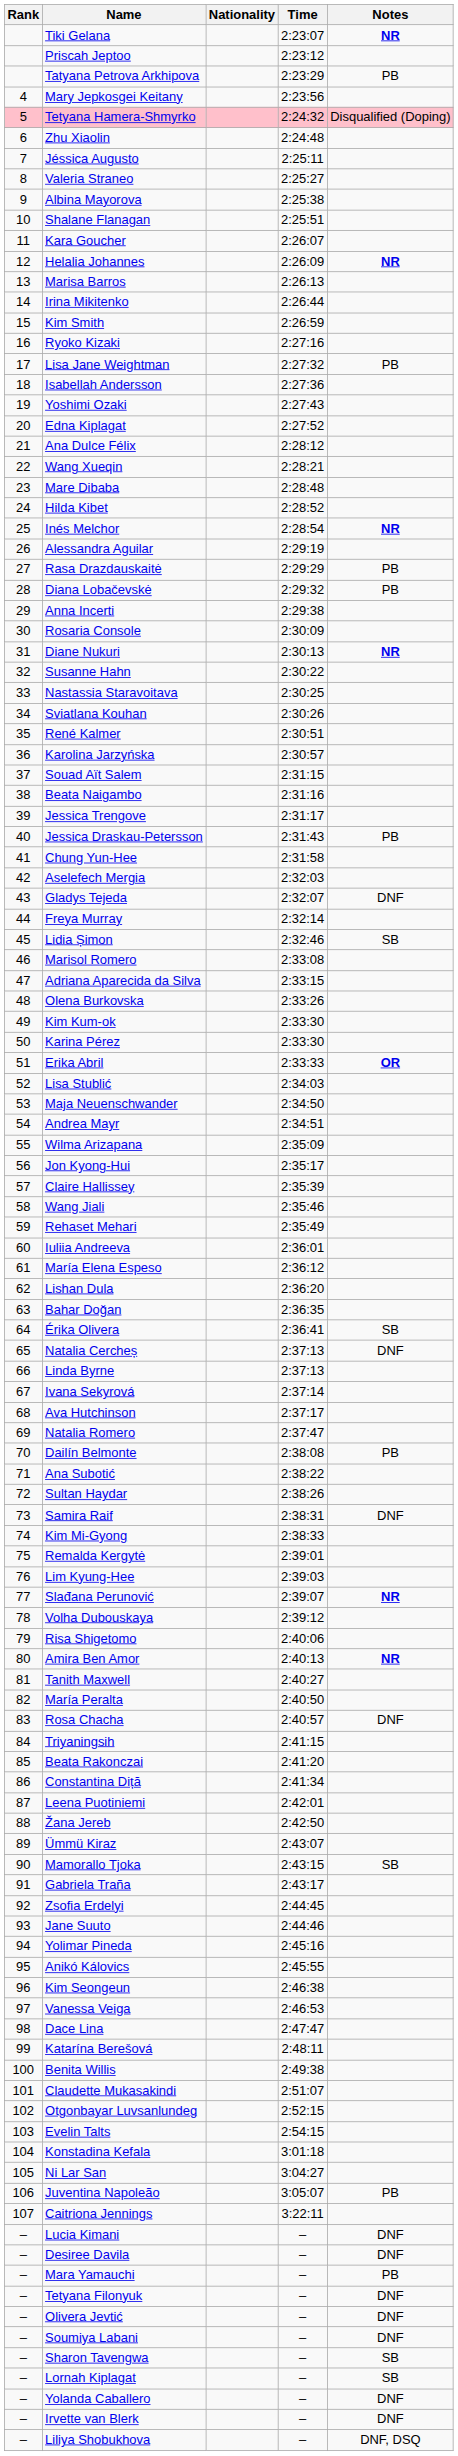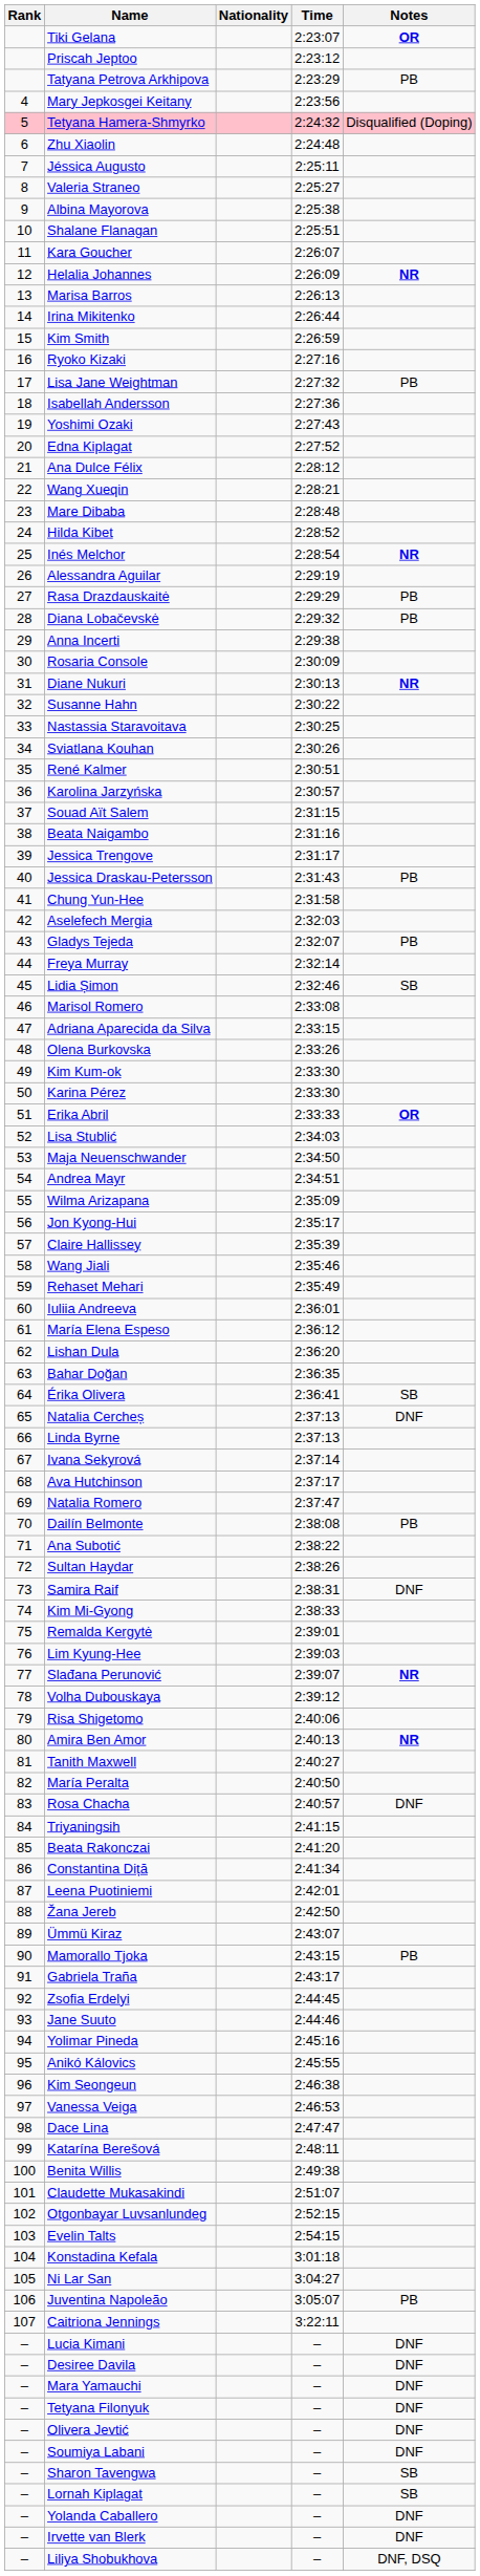 <table class="wikitable sortable" style="text-align:center">
 <tr>
 <th>Rank</th>
 <th>Name</th>
 <th>Nationality</th>
 <th>Time</th>
 <th>Notes</th>
 </tr>
 <tr>
 <td></td>
 <td align=left><a href='#'>Tiki Gelana</a></td>
 <td align=left></td>
 <td>2:23:07</td>
-<td><strong><a href='#'>NR</a></strong></td>
+<td><strong><a href='#'>OR</a></strong></td>
 </tr>
 <tr>
 <td></td>
 <td align=left><a href='#'>Priscah Jeptoo</a></td>
 <td align=left></td>
 <td>2:23:12</td>
 <td></td>
 </tr>
 <tr>
 <td></td>
 <td align=left><a href='#'>Tatyana Petrova Arkhipova</a></td>
 <td align=left></td>
 <td>2:23:29</td>
 <td>PB</td>
 </tr>
 <tr>
 <td>4</td>
 <td align=left><a href='#'>Mary Jepkosgei Keitany</a></td>
 <td align=left></td>
 <td>2:23:56</td>
 <td></td>
 </tr>
 <tr bgcolor=pink>
 <td>5</td>
 <td align=left><a href='#'>Tetyana Hamera-Shmyrko</a></td>
 <td align=left></td>
 <td>2:24:32</td>
 <td>Disqualified (Doping)</td>
 </tr>
 <tr>
 <td>6</td>
 <td align=left><a href='#'>Zhu Xiaolin</a></td>
 <td align=left></td>
 <td>2:24:48</td>
 <td></td>
 </tr>
 <tr>
 <td>7</td>
 <td align=left><a href='#'>Jéssica Augusto</a></td>
 <td align=left></td>
 <td>2:25:11</td>
 <td></td>
 </tr>
 <tr>
 <td>8</td>
 <td align=left><a href='#'>Valeria Straneo</a></td>
 <td align=left></td>
 <td>2:25:27</td>
 <td></td>
 </tr>
 <tr>
 <td>9</td>
 <td align=left><a href='#'>Albina Mayorova</a></td>
 <td align=left></td>
 <td>2:25:38</td>
 <td></td>
 </tr>
 <tr>
 <td>10</td>
 <td align=left><a href='#'>Shalane Flanagan</a></td>
 <td align=left></td>
 <td>2:25:51</td>
 <td></td>
 </tr>
 <tr>
 <td>11</td>
 <td align=left><a href='#'>Kara Goucher</a></td>
 <td align=left></td>
 <td>2:26:07</td>
 <td></td>
 </tr>
 <tr>
 <td>12</td>
 <td align=left><a href='#'>Helalia Johannes</a></td>
 <td align=left></td>
 <td>2:26:09</td>
 <td><strong><a href='#'>NR</a></strong></td>
 </tr>
 <tr>
 <td>13</td>
 <td align=left><a href='#'>Marisa Barros</a></td>
 <td align=left></td>
 <td>2:26:13</td>
 <td></td>
 </tr>
 <tr>
 <td>14</td>
 <td align=left><a href='#'>Irina Mikitenko</a></td>
 <td align=left></td>
 <td>2:26:44</td>
 <td></td>
 </tr>
 <tr>
 <td>15</td>
 <td align=left><a href='#'>Kim Smith</a></td>
 <td align=left></td>
 <td>2:26:59</td>
 <td></td>
 </tr>
 <tr>
 <td>16</td>
 <td align=left><a href='#'>Ryoko Kizaki</a></td>
 <td align=left></td>
 <td>2:27:16</td>
 <td></td>
 </tr>
 <tr>
 <td>17</td>
 <td align=left><a href='#'>Lisa Jane Weightman</a></td>
 <td align=left></td>
 <td>2:27:32</td>
 <td>PB</td>
 </tr>
 <tr>
 <td>18</td>
 <td align=left><a href='#'>Isabellah Andersson</a></td>
 <td align=left></td>
 <td>2:27:36</td>
 <td></td>
 </tr>
 <tr>
 <td>19</td>
 <td align=left><a href='#'>Yoshimi Ozaki</a></td>
 <td align=left></td>
 <td>2:27:43</td>
 <td></td>
 </tr>
 <tr>
 <td>20</td>
 <td align=left><a href='#'>Edna Kiplagat</a></td>
 <td align=left></td>
 <td>2:27:52</td>
 <td></td>
 </tr>
 <tr>
 <td>21</td>
 <td align=left><a href='#'>Ana Dulce Félix</a></td>
 <td align=left></td>
 <td>2:28:12</td>
 <td></td>
 </tr>
 <tr>
 <td>22</td>
 <td align=left><a href='#'>Wang Xueqin</a></td>
 <td align=left></td>
 <td>2:28:21</td>
 <td></td>
 </tr>
 <tr>
 <td>23</td>
 <td align=left><a href='#'>Mare Dibaba</a></td>
 <td align=left></td>
 <td>2:28:48</td>
 <td></td>
 </tr>
 <tr>
 <td>24</td>
 <td align=left><a href='#'>Hilda Kibet</a></td>
 <td align=left></td>
 <td>2:28:52</td>
 <td></td>
 </tr>
 <tr>
 <td>25</td>
 <td align=left><a href='#'>Inés Melchor</a></td>
 <td align=left></td>
 <td>2:28:54</td>
 <td><strong><a href='#'>NR</a></strong></td>
 </tr>
 <tr>
 <td>26</td>
 <td align=left><a href='#'>Alessandra Aguilar</a></td>
 <td align=left></td>
 <td>2:29:19</td>
 <td></td>
 </tr>
 <tr>
 <td>27</td>
 <td align=left><a href='#'>Rasa Drazdauskaitė</a></td>
 <td align=left></td>
 <td>2:29:29</td>
 <td>PB</td>
 </tr>
 <tr>
 <td>28</td>
 <td align=left><a href='#'>Diana Lobačevskė</a></td>
 <td align=left></td>
 <td>2:29:32</td>
 <td>PB</td>
 </tr>
 <tr>
 <td>29</td>
 <td align=left><a href='#'>Anna Incerti</a></td>
 <td align=left></td>
 <td>2:29:38</td>
 <td></td>
 </tr>
 <tr>
 <td>30</td>
 <td align=left><a href='#'>Rosaria Console</a></td>
 <td align=left></td>
 <td>2:30:09</td>
 <td></td>
 </tr>
 <tr>
 <td>31</td>
 <td align=left><a href='#'>Diane Nukuri</a></td>
 <td align=left></td>
 <td>2:30:13</td>
 <td><strong><a href='#'>NR</a></strong></td>
 </tr>
 <tr>
 <td>32</td>
 <td align=left><a href='#'>Susanne Hahn</a></td>
 <td align=left></td>
 <td>2:30:22</td>
 <td></td>
 </tr>
 <tr>
 <td>33</td>
 <td align=left><a href='#'>Nastassia Staravoitava</a></td>
 <td align=left></td>
 <td>2:30:25</td>
 <td></td>
 </tr>
 <tr>
 <td>34</td>
 <td align=left><a href='#'>Sviatlana Kouhan</a></td>
 <td align=left></td>
 <td>2:30:26</td>
 <td></td>
 </tr>
 <tr>
 <td>35</td>
 <td align=left><a href='#'>René Kalmer</a></td>
 <td align=left></td>
 <td>2:30:51</td>
 <td></td>
 </tr>
 <tr>
 <td>36</td>
 <td align=left><a href='#'>Karolina Jarzyńska</a></td>
 <td align=left></td>
 <td>2:30:57</td>
 <td></td>
 </tr>
 <tr>
 <td>37</td>
 <td align=left><a href='#'>Souad Aït Salem</a></td>
 <td align=left></td>
 <td>2:31:15</td>
 <td></td>
 </tr>
 <tr>
 <td>38</td>
 <td align=left><a href='#'>Beata Naigambo</a></td>
 <td align=left></td>
 <td>2:31:16</td>
 <td></td>
 </tr>
 <tr>
 <td>39</td>
 <td align=left><a href='#'>Jessica Trengove</a></td>
 <td align=left></td>
 <td>2:31:17</td>
 <td></td>
 </tr>
 <tr>
 <td>40</td>
 <td align=left><a href='#'>Jessica Draskau-Petersson</a></td>
 <td align=left></td>
 <td>2:31:43</td>
 <td>PB</td>
 </tr>
 <tr>
 <td>41</td>
 <td align=left><a href='#'>Chung Yun-Hee</a></td>
 <td align=left></td>
 <td>2:31:58</td>
 <td></td>
 </tr>
 <tr>
 <td>42</td>
 <td align=left><a href='#'>Aselefech Mergia</a></td>
 <td align=left></td>
 <td>2:32:03</td>
 <td></td>
 </tr>
 <tr>
 <td>43</td>
 <td align=left><a href='#'>Gladys Tejeda</a></td>
 <td align=left></td>
 <td>2:32:07</td>
-<td>DNF</td>
+<td>PB</td>
 </tr>
 <tr>
 <td>44</td>
 <td align=left><a href='#'>Freya Murray</a></td>
 <td align=left></td>
 <td>2:32:14</td>
 <td></td>
 </tr>
 <tr>
 <td>45</td>
 <td align=left><a href='#'>Lidia Șimon</a></td>
 <td align=left></td>
 <td>2:32:46</td>
 <td>SB</td>
 </tr>
 <tr>
 <td>46</td>
 <td align=left><a href='#'>Marisol Romero</a></td>
 <td align=left></td>
 <td>2:33:08</td>
 <td></td>
 </tr>
 <tr>
 <td>47</td>
 <td align=left><a href='#'>Adriana Aparecida da Silva</a></td>
 <td align=left></td>
 <td>2:33:15</td>
 <td></td>
 </tr>
 <tr>
 <td>48</td>
 <td align=left><a href='#'>Olena Burkovska</a></td>
 <td align=left></td>
 <td>2:33:26</td>
 <td></td>
 </tr>
 <tr>
 <td>49</td>
 <td align=left><a href='#'>Kim Kum-ok</a></td>
 <td align=left></td>
 <td>2:33:30</td>
 <td></td>
 </tr>
 <tr>
 <td>50</td>
 <td align=left><a href='#'>Karina Pérez</a></td>
 <td align=left></td>
 <td>2:33:30</td>
 <td></td>
 </tr>
 <tr>
 <td>51</td>
 <td align=left><a href='#'>Erika Abril</a></td>
 <td align=left></td>
 <td>2:33:33</td>
 <td><strong><a href='#'>OR</a></strong></td>
 </tr>
 <tr>
 <td>52</td>
 <td align=left><a href='#'>Lisa Stublić</a></td>
 <td align=left></td>
 <td>2:34:03</td>
 <td></td>
 </tr>
 <tr>
 <td>53</td>
 <td align=left><a href='#'>Maja Neuenschwander</a></td>
 <td align=left></td>
 <td>2:34:50</td>
 <td></td>
 </tr>
 <tr>
 <td>54</td>
 <td align=left><a href='#'>Andrea Mayr</a></td>
 <td align=left></td>
 <td>2:34:51</td>
 <td></td>
 </tr>
 <tr>
 <td>55</td>
 <td align=left><a href='#'>Wilma Arizapana</a></td>
 <td align=left></td>
 <td>2:35:09</td>
 <td></td>
 </tr>
 <tr>
 <td>56</td>
 <td align=left><a href='#'>Jon Kyong-Hui</a></td>
 <td align=left></td>
 <td>2:35:17</td>
 <td></td>
 </tr>
 <tr>
 <td>57</td>
 <td align=left><a href='#'>Claire Hallissey</a></td>
 <td align=left></td>
 <td>2:35:39</td>
 <td></td>
 </tr>
 <tr>
 <td>58</td>
 <td align=left><a href='#'>Wang Jiali</a></td>
 <td align=left></td>
 <td>2:35:46</td>
 <td></td>
 </tr>
 <tr>
 <td>59</td>
 <td align=left><a href='#'>Rehaset Mehari</a></td>
 <td align=left></td>
 <td>2:35:49</td>
 <td></td>
 </tr>
 <tr>
 <td>60</td>
 <td align=left><a href='#'>Iuliia Andreeva</a></td>
 <td align=left></td>
 <td>2:36:01</td>
 <td></td>
 </tr>
 <tr>
 <td>61</td>
 <td align=left><a href='#'>María Elena Espeso</a></td>
 <td align=left></td>
 <td>2:36:12</td>
 <td></td>
 </tr>
 <tr>
 <td>62</td>
 <td align=left><a href='#'>Lishan Dula</a></td>
 <td align=left></td>
 <td>2:36:20</td>
 <td></td>
 </tr>
 <tr>
 <td>63</td>
 <td align=left><a href='#'>Bahar Doğan</a></td>
 <td align=left></td>
 <td>2:36:35</td>
 <td></td>
 </tr>
 <tr>
 <td>64</td>
 <td align=left><a href='#'>Érika Olivera</a></td>
 <td align=left></td>
 <td>2:36:41</td>
 <td>SB</td>
 </tr>
 <tr>
 <td>65</td>
 <td align=left><a href='#'>Natalia Cercheș</a></td>
 <td align=left></td>
 <td>2:37:13</td>
 <td>DNF</td>
 </tr>
 <tr>
 <td>66</td>
 <td align=left><a href='#'>Linda Byrne</a></td>
 <td align=left></td>
 <td>2:37:13</td>
 <td></td>
 </tr>
 <tr>
 <td>67</td>
 <td align=left><a href='#'>Ivana Sekyrová</a></td>
 <td align=left></td>
 <td>2:37:14</td>
 <td></td>
 </tr>
 <tr>
 <td>68</td>
 <td align=left><a href='#'>Ava Hutchinson</a></td>
 <td align=left></td>
 <td>2:37:17</td>
 <td></td>
 </tr>
 <tr>
 <td>69</td>
 <td align=left><a href='#'>Natalia Romero</a></td>
 <td align=left></td>
 <td>2:37:47</td>
 <td></td>
 </tr>
 <tr>
 <td>70</td>
 <td align=left><a href='#'>Dailín Belmonte</a></td>
 <td align=left></td>
 <td>2:38:08</td>
 <td>PB</td>
 </tr>
 <tr>
 <td>71</td>
 <td align=left><a href='#'>Ana Subotić</a></td>
 <td align=left></td>
 <td>2:38:22</td>
 <td></td>
 </tr>
 <tr>
 <td>72</td>
 <td align=left><a href='#'>Sultan Haydar</a></td>
 <td align=left></td>
 <td>2:38:26</td>
 <td></td>
 </tr>
 <tr>
 <td>73</td>
 <td align=left><a href='#'>Samira Raif</a></td>
 <td align=left></td>
 <td>2:38:31</td>
 <td>DNF</td>
 </tr>
 <tr>
 <td>74</td>
 <td align=left><a href='#'>Kim Mi-Gyong</a></td>
 <td align=left></td>
 <td>2:38:33</td>
 <td></td>
 </tr>
 <tr>
 <td>75</td>
 <td align=left><a href='#'>Remalda Kergytė</a></td>
 <td align=left></td>
 <td>2:39:01</td>
 <td></td>
 </tr>
 <tr>
 <td>76</td>
 <td align=left><a href='#'>Lim Kyung-Hee</a></td>
 <td align=left></td>
 <td>2:39:03</td>
 <td></td>
 </tr>
 <tr>
 <td>77</td>
 <td align=left><a href='#'>Slađana Perunović</a></td>
 <td align=left></td>
 <td>2:39:07</td>
 <td><strong><a href='#'>NR</a></strong></td>
 </tr>
 <tr>
 <td>78</td>
 <td align=left><a href='#'>Volha Dubouskaya</a></td>
 <td align=left></td>
 <td>2:39:12</td>
 <td></td>
 </tr>
 <tr>
 <td>79</td>
 <td align=left><a href='#'>Risa Shigetomo</a></td>
 <td align=left></td>
 <td>2:40:06</td>
 <td></td>
 </tr>
 <tr>
 <td>80</td>
 <td align=left><a href='#'>Amira Ben Amor</a></td>
 <td align=left></td>
 <td>2:40:13</td>
 <td><strong><a href='#'>NR</a></strong></td>
 </tr>
 <tr>
 <td>81</td>
 <td align=left><a href='#'>Tanith Maxwell</a></td>
 <td align=left></td>
 <td>2:40:27</td>
 <td></td>
 </tr>
 <tr>
 <td>82</td>
 <td align=left><a href='#'>María Peralta</a></td>
 <td align=left></td>
 <td>2:40:50</td>
 <td></td>
 </tr>
 <tr>
 <td>83</td>
 <td align=left><a href='#'>Rosa Chacha</a></td>
 <td align=left></td>
 <td>2:40:57</td>
 <td>DNF</td>
 </tr>
 <tr>
 <td>84</td>
 <td align=left><a href='#'>Triyaningsih</a></td>
 <td align=left></td>
 <td>2:41:15</td>
 <td></td>
 </tr>
 <tr>
 <td>85</td>
 <td align=left><a href='#'>Beata Rakonczai</a></td>
 <td align=left></td>
 <td>2:41:20</td>
 <td></td>
 </tr>
 <tr>
 <td>86</td>
 <td align=left><a href='#'>Constantina Diță</a></td>
 <td align=left></td>
 <td>2:41:34</td>
 <td></td>
 </tr>
 <tr>
 <td>87</td>
 <td align=left><a href='#'>Leena Puotiniemi</a></td>
 <td align=left></td>
 <td>2:42:01</td>
 <td></td>
 </tr>
 <tr>
 <td>88</td>
 <td align=left><a href='#'>Žana Jereb</a></td>
 <td align=left></td>
 <td>2:42:50</td>
 <td></td>
 </tr>
 <tr>
 <td>89</td>
 <td align=left><a href='#'>Ümmü Kiraz</a></td>
 <td align=left></td>
 <td>2:43:07</td>
 <td></td>
 </tr>
 <tr>
 <td>90</td>
 <td align=left><a href='#'>Mamorallo Tjoka</a></td>
 <td align=left></td>
 <td>2:43:15</td>
-<td>SB</td>
+<td>PB</td>
 </tr>
 <tr>
 <td>91</td>
 <td align=left><a href='#'>Gabriela Traña</a></td>
 <td align=left></td>
 <td>2:43:17</td>
 <td></td>
 </tr>
 <tr>
 <td>92</td>
 <td align=left><a href='#'>Zsofia Erdelyi</a></td>
 <td align=left></td>
 <td>2:44:45</td>
 <td></td>
 </tr>
 <tr>
 <td>93</td>
 <td align=left><a href='#'>Jane Suuto</a></td>
 <td align=left></td>
 <td>2:44:46</td>
 <td></td>
 </tr>
 <tr>
 <td>94</td>
 <td align=left><a href='#'>Yolimar Pineda</a></td>
 <td align=left></td>
 <td>2:45:16</td>
 <td></td>
 </tr>
 <tr>
 <td>95</td>
 <td align=left><a href='#'>Anikó Kálovics</a></td>
 <td align=left></td>
 <td>2:45:55</td>
 <td></td>
 </tr>
 <tr>
 <td>96</td>
 <td align=left><a href='#'>Kim Seongeun</a></td>
 <td align=left></td>
 <td>2:46:38</td>
 <td></td>
 </tr>
 <tr>
 <td>97</td>
 <td align=left><a href='#'>Vanessa Veiga</a></td>
 <td align=left></td>
 <td>2:46:53</td>
 <td></td>
 </tr>
 <tr>
 <td>98</td>
 <td align=left><a href='#'>Dace Lina</a></td>
 <td align=left></td>
 <td>2:47:47</td>
 <td></td>
 </tr>
 <tr>
 <td>99</td>
 <td align=left><a href='#'>Katarína Berešová</a></td>
 <td align=left></td>
 <td>2:48:11</td>
 <td></td>
 </tr>
 <tr>
 <td>100</td>
 <td align=left><a href='#'>Benita Willis</a></td>
 <td align=left></td>
 <td>2:49:38</td>
 <td></td>
 </tr>
 <tr>
 <td>101</td>
 <td align=left><a href='#'>Claudette Mukasakindi</a></td>
 <td align=left></td>
 <td>2:51:07</td>
 <td></td>
 </tr>
 <tr>
 <td>102</td>
 <td align=left><a href='#'>Otgonbayar Luvsanlundeg</a></td>
 <td align=left></td>
 <td>2:52:15</td>
 <td></td>
 </tr>
 <tr>
 <td>103</td>
 <td align=left><a href='#'>Evelin Talts</a></td>
 <td align=left></td>
 <td>2:54:15</td>
 <td></td>
 </tr>
 <tr>
 <td>104</td>
 <td align=left><a href='#'>Konstadina Kefala</a></td>
 <td align=left></td>
 <td>3:01:18</td>
 <td></td>
 </tr>
 <tr>
 <td>105</td>
 <td align=left><a href='#'>Ni Lar San</a></td>
 <td align=left></td>
 <td>3:04:27</td>
 <td></td>
 </tr>
 <tr>
 <td>106</td>
 <td align=left><a href='#'>Juventina Napoleão</a></td>
 <td align=left></td>
 <td>3:05:07</td>
 <td>PB</td>
 </tr>
 <tr>
 <td>107</td>
 <td align=left><a href='#'>Caitriona Jennings</a></td>
 <td align=left></td>
 <td>3:22:11</td>
 <td></td>
 </tr>
 <tr>
 <td>–</td>
 <td align=left><a href='#'>Lucia Kimani</a></td>
 <td align=left></td>
 <td>–</td>
 <td>DNF</td>
 </tr>
 <tr>
 <td>–</td>
 <td align="left"><a href='#'>Desiree Davila</a></td>
 <td align="left"></td>
 <td>–</td>
 <td>DNF</td>
 </tr>
 <tr>
 <td>–</td>
 <td align="left"><a href='#'>Mara Yamauchi</a></td>
 <td align="left"></td>
 <td>–</td>
-<td>PB</td>
+<td>DNF</td>
 </tr>
 <tr>
 <td>–</td>
 <td align="left"><a href='#'>Tetyana Filonyuk</a></td>
 <td align="left"></td>
 <td>–</td>
 <td>DNF</td>
 </tr>
 <tr>
 <td>–</td>
 <td align="left"><a href='#'>Olivera Jevtić</a></td>
 <td align="left"></td>
 <td>–</td>
 <td>DNF</td>
 </tr>
 <tr>
 <td>–</td>
 <td align="left"><a href='#'>Soumiya Labani</a></td>
 <td align="left"></td>
 <td>–</td>
 <td>DNF</td>
 </tr>
 <tr>
 <td>–</td>
 <td align="left"><a href='#'>Sharon Tavengwa</a></td>
 <td align="left"></td>
 <td>–</td>
 <td>SB</td>
 </tr>
 <tr>
 <td>–</td>
 <td align="left"><a href='#'>Lornah Kiplagat</a></td>
 <td align="left"></td>
 <td>–</td>
 <td>SB</td>
 </tr>
 <tr>
 <td>–</td>
 <td align="left"><a href='#'>Yolanda Caballero</a></td>
 <td align="left"></td>
 <td>–</td>
 <td>DNF</td>
 </tr>
 <tr>
 <td>–</td>
 <td align="left"><a href='#'>Irvette van Blerk</a></td>
 <td align="left"></td>
 <td>–</td>
 <td>DNF</td>
 </tr>
 <tr>
 <td>–</td>
 <td align=left><a href='#'>Liliya Shobukhova</a></td>
 <td align=left></td>
 <td>–</td>
 <td>DNF, DSQ</td>
 </tr>
 </table>
